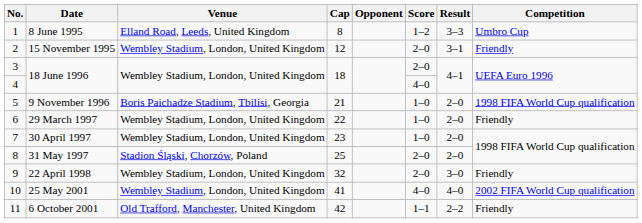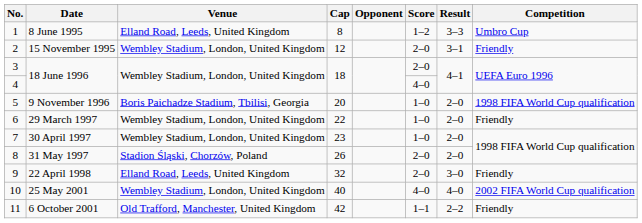 <table class="wikitable sortable">
 <tr>
 <th scope="col">No.</th>
 <th scope="col">Date</th>
 <th scope="col">Venue</th>
 <th scope="col">Cap</th>
 <th scope="col">Opponent</th>
 <th scope="col">Score</th>
 <th scope="col">Result</th>
 <th scope="col">Competition</th>
 </tr>
 <tr>
 <td align="center">1</td>
 <td>8 June 1995</td>
 <td><a href='#'>Elland Road</a>, <a href='#'>Leeds</a>, United Kingdom</td>
 <td align="center">8</td>
 <td></td>
 <td align="center">1–2</td>
 <td align="center">3–3</td>
 <td><a href='#'>Umbro Cup</a></td>
 </tr>
 <tr>
 <td align="center">2</td>
 <td>15 November 1995</td>
 <td><a href='#'>Wembley Stadium</a>, London, United Kingdom</td>
 <td align="center">12</td>
 <td></td>
 <td align="center">2–0</td>
 <td align="center">3–1</td>
 <td><a href='#'>Friendly</a></td>
 </tr>
 <tr>
 <td align="center">3</td>
 <td rowspan="2">18 June 1996</td>
 <td rowspan="2">Wembley Stadium, London, United Kingdom</td>
 <td rowspan="2" align="center">18</td>
 <td rowspan="2"></td>
 <td align="center">2–0</td>
 <td rowspan="2" align="center">4–1</td>
 <td rowspan="2"><a href='#'>UEFA Euro 1996</a></td>
 </tr>
 <tr>
 <td align="center">4</td>
 <td align="center">4–0</td>
 </tr>
 <tr>
 <td align="center">5</td>
 <td>9 November 1996</td>
 <td><a href='#'>Boris Paichadze Stadium</a>, <a href='#'>Tbilisi</a>, Georgia</td>
-<td align="center">21</td>
+<td align="center">20</td>
 <td></td>
 <td align="center">1–0</td>
 <td align="center">2–0</td>
 <td><a href='#'>1998 FIFA World Cup qualification</a></td>
 </tr>
 <tr>
 <td align="center">6</td>
 <td>29 March 1997</td>
 <td>Wembley Stadium, London, United Kingdom</td>
 <td align="center">22</td>
 <td></td>
 <td align="center">1–0</td>
 <td align="center">2–0</td>
 <td>Friendly</td>
 </tr>
 <tr>
 <td align="center">7</td>
 <td>30 April 1997</td>
 <td>Wembley Stadium, London, United Kingdom</td>
 <td align="center">23</td>
 <td></td>
 <td align="center">1–0</td>
 <td align="center">2–0</td>
 <td rowspan="2">1998 FIFA World Cup qualification</td>
 </tr>
 <tr>
 <td align="center">8</td>
 <td>31 May 1997</td>
 <td><a href='#'>Stadion Śląski</a>, <a href='#'>Chorzów</a>, Poland</td>
-<td align="center">25</td>
+<td align="center">26</td>
 <td></td>
 <td align="center">2–0</td>
 <td align="center">2–0</td>
 </tr>
 <tr>
 <td align="center">9</td>
 <td>22 April 1998</td>
-<td>Wembley Stadium, London, United Kingdom</td>
+<td><a href='#'>Elland Road</a>, <a href='#'>Leeds</a>, United Kingdom</td>
 <td align="center">32</td>
 <td></td>
 <td align="center">2–0</td>
 <td align="center">3–0</td>
 <td>Friendly</td>
 </tr>
 <tr>
 <td align="center">10</td>
 <td>25 May 2001</td>
 <td><a href='#'>Wembley Stadium</a>, London, United Kingdom</td>
-<td align="center">41</td>
+<td align="center">40</td>
 <td></td>
 <td align="center">4–0</td>
 <td align="center">4–0</td>
 <td><a href='#'>2002 FIFA World Cup qualification</a></td>
 </tr>
 <tr>
 <td align="center">11</td>
 <td>6 October 2001</td>
 <td><a href='#'>Old Trafford</a>, <a href='#'>Manchester</a>, United Kingdom</td>
 <td align="center">42</td>
 <td></td>
 <td align="center">1–1</td>
 <td align="center">2–2</td>
 <td>Friendly</td>
 </tr>
 </table>
